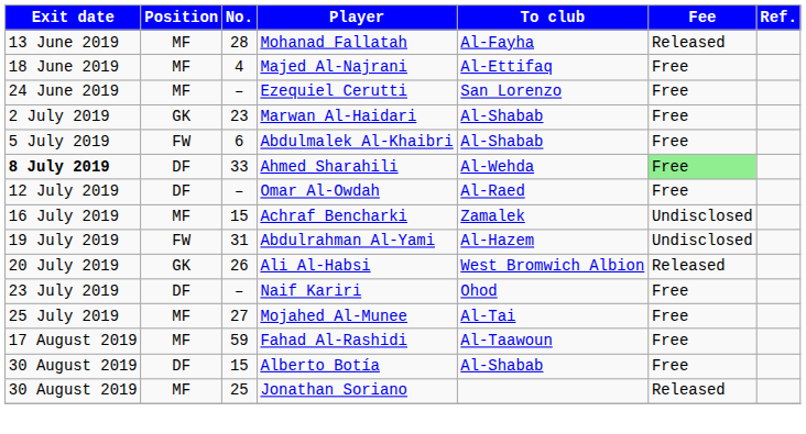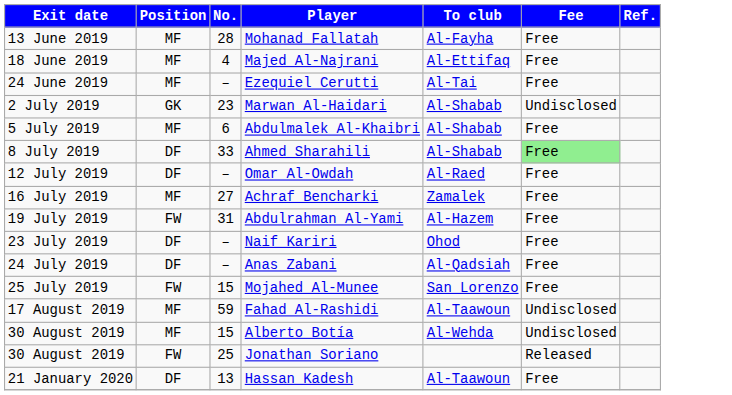 <table class="wikitable sortable">
 <tr>
 <th style="background:blue; color:white;"><strong>Exit date</strong></th>
 <th style="background:blue; color:white;"><strong>Position</strong></th>
 <th style="background:blue; color:white;"><strong>No.</strong></th>
 <th style="background:blue; color:white;"><strong>Player</strong></th>
 <th style="background:blue; color:white;"><strong>To club</strong></th>
 <th style="background:blue; color:white;"><strong>Fee</strong></th>
 <th style="background:blue; color:white;"><strong>Ref.</strong></th>
 </tr>
 <tr>
 <td>13 June 2019</td>
 <td style="text-align:center;">MF</td>
 <td style="text-align:center;">28</td>
 <td style="text-align:left;"> <a href='#'>Mohanad Fallatah</a></td>
 <td style="text-align:left;"> <a href='#'>Al-Fayha</a></td>
-<td>Released</td>
+<td>Free</td>
 <td></td>
 </tr>
 <tr>
 <td>18 June 2019</td>
 <td style="text-align:center;">MF</td>
 <td style="text-align:center;">4</td>
 <td style="text-align:left;"> <a href='#'>Majed Al-Najrani</a></td>
 <td style="text-align:left;"> <a href='#'>Al-Ettifaq</a></td>
 <td> Free</td>
 <td></td>
 </tr>
 <tr>
 <td>24 June 2019</td>
 <td style="text-align:center;">MF</td>
 <td style="text-align:center;">–</td>
 <td style="text-align:left;"> <a href='#'>Ezequiel Cerutti</a></td>
-<td style="text-align:left;"> <a href='#'>San Lorenzo</a></td>
+<td style="text-align:left;"> <a href='#'>Al-Tai</a></td>
 <td>Free</td>
 <td></td>
 </tr>
 <tr>
 <td>2 July 2019</td>
 <td style="text-align:center;">GK</td>
 <td style="text-align:center;">23</td>
 <td style="text-align:left;"> <a href='#'>Marwan Al-Haidari</a></td>
 <td style="text-align:left;"> <a href='#'>Al-Shabab</a></td>
-<td>Free</td>
+<td>Undisclosed</td>
 <td></td>
 </tr>
 <tr>
 <td>5 July 2019</td>
-<td style="text-align:center;">FW</td>
+<td style="text-align:center;">MF</td>
 <td style="text-align:center;">6</td>
 <td style="text-align:left;"> <a href='#'>Abdulmalek Al-Khaibri</a></td>
 <td style="text-align:left;"> <a href='#'>Al-Shabab</a></td>
 <td>Free</td>
 <td></td>
 </tr>
 <tr>
-<td><strong>8 July 2019</strong></td>
+<td>8 July 2019</td>
 <td style="text-align:center;">DF</td>
 <td style="text-align:center;">33</td>
 <td style="text-align:left;"> <a href='#'>Ahmed Sharahili</a></td>
-<td style="text-align:left;"> <a href='#'>Al-Wehda</a></td>
+<td style="text-align:left;"> <a href='#'>Al-Shabab</a></td>
 <td style="background: lightgreen;">Free</td>
 <td></td>
 </tr>
 <tr>
 <td>12 July 2019</td>
 <td style="text-align:center;">DF</td>
 <td style="text-align:center;">–</td>
 <td style="text-align:left;"> <a href='#'>Omar Al-Owdah</a></td>
 <td style="text-align:left;"> <a href='#'>Al-Raed</a></td>
 <td>Free</td>
 <td></td>
 </tr>
 <tr>
 <td>16 July 2019</td>
 <td style="text-align:center;">MF</td>
-<td style="text-align:center;">15</td>
+<td style="text-align:center;">27</td>
 <td style="text-align:left;"> <a href='#'>Achraf Bencharki</a></td>
 <td style="text-align:left;"> <a href='#'>Zamalek</a></td>
-<td>Undisclosed</td>
+<td>Free</td>
 <td></td>
 </tr>
 <tr>
 <td>19 July 2019</td>
 <td style="text-align:center;">FW</td>
 <td style="text-align:center;">31</td>
 <td style="text-align:left;"> <a href='#'>Abdulrahman Al-Yami</a></td>
 <td style="text-align:left;"> <a href='#'>Al-Hazem</a></td>
-<td>Undisclosed</td>
-<td></td>
-</tr>
-<tr>
-<td>20 July 2019</td>
-<td style="text-align:center;">GK</td>
-<td style="text-align:center;">26</td>
-<td style="text-align:left;"> <a href='#'>Ali Al-Habsi</a></td>
-<td style="text-align:left;"> <a href='#'>West Bromwich Albion</a></td>
-<td>Released</td>
+<td>Free</td>
 <td></td>
 </tr>
 <tr>
 <td>23 July 2019</td>
 <td style="text-align:center;">DF</td>
 <td style="text-align:center;">–</td>
 <td style="text-align:left;"> <a href='#'>Naif Kariri</a></td>
 <td style="text-align:left;"> <a href='#'>Ohod</a></td>
 <td>Free</td>
 <td></td>
 </tr>
 <tr>
+<td>24 July 2019</td>
+<td style="text-align:center;">DF</td>
+<td style="text-align:center;">–</td>
+<td style="text-align:left;"> <a href='#'>Anas Zabani</a></td>
+<td style="text-align:left;"> <a href='#'>Al-Qadsiah</a></td>
+<td>Free</td>
+<td></td>
+</tr>
+<tr>
 <td>25 July 2019</td>
-<td style="text-align:center;">MF</td>
-<td style="text-align:center;">27</td>
+<td style="text-align:center;">FW</td>
+<td style="text-align:center;">15</td>
 <td style="text-align:left;"> <a href='#'>Mojahed Al-Munee</a></td>
-<td style="text-align:left;"> <a href='#'>Al-Tai</a></td>
+<td style="text-align:left;"> <a href='#'>San Lorenzo</a></td>
 <td>Free</td>
 <td></td>
 </tr>
 <tr>
 <td>17 August 2019</td>
 <td style="text-align:center;">MF</td>
 <td style="text-align:center;">59</td>
 <td style="text-align:left;"> <a href='#'>Fahad Al-Rashidi</a></td>
 <td style="text-align:left;"> <a href='#'>Al-Taawoun</a></td>
-<td>Free</td>
-<td></td>
-</tr>
-<tr>
-<td>30 August 2019</td>
-<td style="text-align:center;">DF</td>
-<td style="text-align:center;">15</td>
-<td style="text-align:left;"> <a href='#'>Alberto Botía</a></td>
-<td style="text-align:left;"> <a href='#'>Al-Shabab</a></td>
-<td>Free</td>
+<td>Undisclosed</td>
 <td></td>
 </tr>
 <tr>
 <td>30 August 2019</td>
 <td style="text-align:center;">MF</td>
+<td style="text-align:center;">15</td>
+<td style="text-align:left;"> <a href='#'>Alberto Botía</a></td>
+<td style="text-align:left;"> <a href='#'>Al-Wehda</a></td>
+<td>Undisclosed</td>
+<td></td>
+</tr>
+<tr>
+<td>30 August 2019</td>
+<td style="text-align:center;">FW</td>
 <td style="text-align:center;">25</td>
 <td style="text-align:left;"> <a href='#'>Jonathan Soriano</a></td>
 <td style="text-align:left;"></td>
 <td>Released</td>
 <td></td>
 </tr>
 <tr>
+<td>21 January 2020</td>
+<td style="text-align:center;">DF</td>
+<td style="text-align:center;">13</td>
+<td style="text-align:left;"> <a href='#'>Hassan Kadesh</a></td>
+<td style="text-align:left;"> <a href='#'>Al-Taawoun</a></td>
+<td>Free</td>
+<td></td>
+</tr>
+<tr>
 </tr>
 </table>
